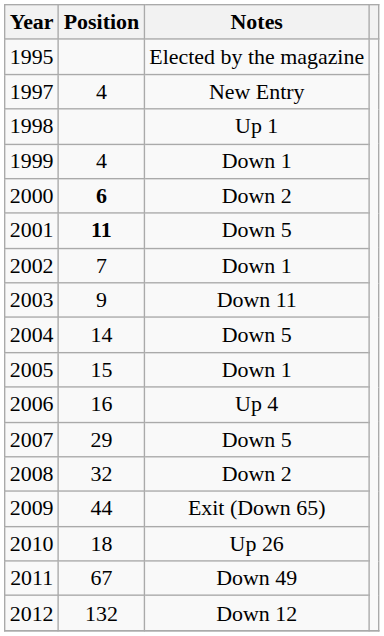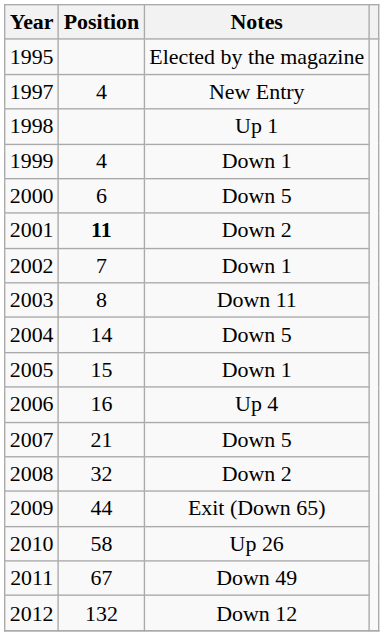 <table class="wikitable plainrowheaders" style="text-align:center;">
 <tr>
 <th>Year</th>
 <th>Position</th>
 <th>Notes</th>
 <th></th>
 </tr>
 <tr>
 <td>1995</td>
 <td></td>
 <td>Elected by the magazine</td>
 <td rowspan="17"></td>
 </tr>
 <tr>
 <td>1997</td>
 <td>4</td>
 <td>New Entry</td>
 </tr>
 <tr>
 <td>1998</td>
 <td></td>
 <td>Up 1</td>
 </tr>
 <tr>
 <td>1999</td>
 <td>4</td>
 <td>Down 1</td>
 </tr>
 <tr>
 <td>2000</td>
-<td><strong>6</strong></td>
-<td>Down 2</td>
+<td>6</td>
+<td>Down 5</td>
 </tr>
 <tr>
 <td>2001</td>
 <td><strong>11</strong></td>
-<td>Down 5</td>
+<td>Down 2</td>
 </tr>
 <tr>
 <td>2002</td>
 <td>7</td>
 <td>Down 1</td>
 </tr>
 <tr>
 <td>2003</td>
-<td>9</td>
+<td>8</td>
 <td>Down 11</td>
 </tr>
 <tr>
 <td>2004</td>
 <td>14</td>
 <td>Down 5</td>
 </tr>
 <tr>
 <td>2005</td>
 <td>15</td>
 <td>Down 1</td>
 </tr>
 <tr>
 <td>2006</td>
 <td>16</td>
 <td>Up 4</td>
 </tr>
 <tr>
 <td>2007</td>
-<td>29</td>
+<td>21</td>
 <td>Down 5</td>
 </tr>
 <tr>
 <td>2008</td>
 <td>32</td>
 <td>Down 2</td>
 </tr>
 <tr>
 <td>2009</td>
 <td>44</td>
 <td>Exit (Down 65)</td>
 </tr>
 <tr>
 <td>2010</td>
-<td>18</td>
+<td>58</td>
 <td>Up 26</td>
 </tr>
 <tr>
 <td>2011</td>
 <td>67</td>
 <td>Down 49</td>
 </tr>
 <tr>
 <td>2012</td>
 <td>132</td>
 <td>Down 12</td>
 </tr>
 <tr>
 </tr>
 </table>
